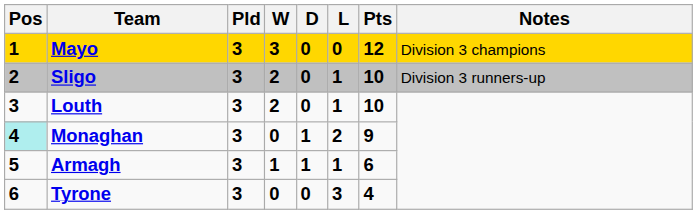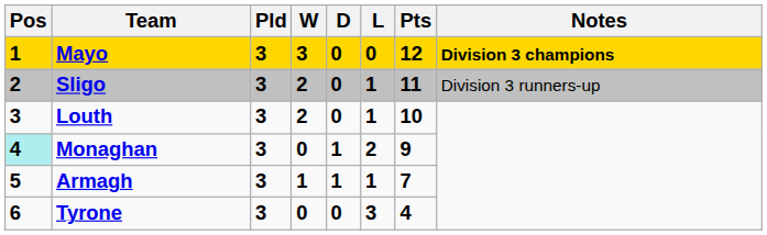 <table class="wikitable" style="text-align: centre;">
 <tr>
 <th width=20>Pos</th>
 <th width=150>Team</th>
 <th width=20>Pld</th>
 <th width=20>W</th>
 <th width=20>D</th>
 <th width=20>L</th>
 <th width=20>Pts</th>
 <th width=250>Notes</th>
 </tr>
 <tr style="background:gold;">
 <td><strong>1</strong></td>
 <td align=left><strong> <a href='#'>Mayo</a> </strong></td>
 <td><strong>3</strong></td>
 <td><strong>3</strong></td>
 <td><strong>0</strong></td>
 <td><strong>0</strong></td>
 <td><strong>12</strong></td>
-<td><small> Division 3 champions</small></td>
+<td><strong><small> Division 3 champions</small></strong></td>
 </tr>
 <tr style="background:silver;">
 <td><strong>2</strong></td>
 <td align=left><strong> <a href='#'>Sligo</a> </strong></td>
 <td><strong>3</strong></td>
 <td><strong>2</strong></td>
 <td><strong>0</strong></td>
 <td><strong>1</strong></td>
-<td><strong>10</strong></td>
+<td><strong>11</strong></td>
 <td><small> Division 3 runners-up</small></td>
 </tr>
 <tr style>
 <td><strong>3</strong></td>
 <td align=left><strong> <a href='#'>Louth</a> </strong></td>
 <td><strong>3</strong></td>
 <td><strong>2</strong></td>
 <td><strong>0</strong></td>
 <td><strong>1</strong></td>
 <td><strong>10</strong></td>
 </tr>
 <tr style>
 <td style="background: paleturquoise;"><strong>4</strong></td>
 <td align=left><strong> <a href='#'>Monaghan</a> </strong></td>
 <td><strong>3</strong></td>
 <td><strong>0</strong></td>
 <td><strong>1</strong></td>
 <td><strong>2</strong></td>
 <td><strong>9</strong></td>
 </tr>
 <tr style>
 <td><strong>5</strong></td>
 <td align=left><strong> <a href='#'>Armagh</a> </strong></td>
 <td><strong>3</strong></td>
 <td><strong>1</strong></td>
 <td><strong>1</strong></td>
 <td><strong>1</strong></td>
-<td><strong>6</strong></td>
+<td><strong>7</strong></td>
 </tr>
 <tr style>
 <td><strong>6</strong></td>
 <td align=left><strong> <a href='#'>Tyrone</a> </strong></td>
 <td><strong>3</strong></td>
 <td><strong>0</strong></td>
 <td><strong>0</strong></td>
 <td><strong>3</strong></td>
 <td><strong>4</strong></td>
 </tr>
 </table>
